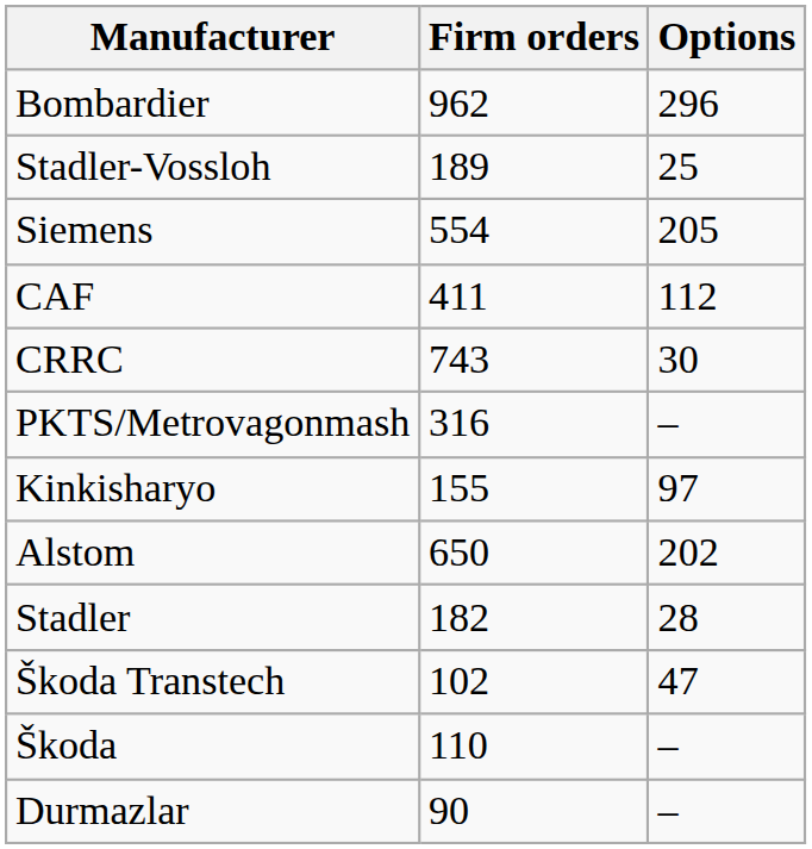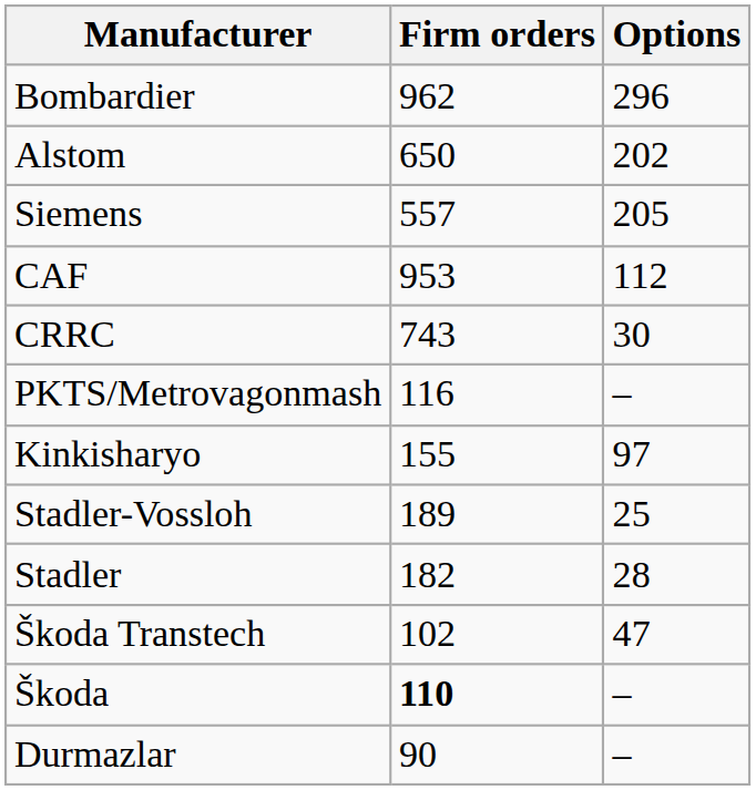 <table class="wikitable">
 <tr style="text-align:left;">
 <th>Manufacturer</th>
 <th>Firm orders</th>
 <th>Options</th>
 </tr>
 <tr>
 <td>Bombardier</td>
 <td>962</td>
 <td>296</td>
 </tr>
 <tr>
-<td>Stadler-Vossloh</td>
-<td>189</td>
-<td>25</td>
+<td>Alstom</td>
+<td>650</td>
+<td>202</td>
 </tr>
 <tr>
 <td>Siemens</td>
-<td>554</td>
+<td>557</td>
 <td>205</td>
 </tr>
 <tr>
 <td>CAF</td>
-<td>411</td>
+<td>953</td>
 <td>112</td>
 </tr>
 <tr>
 <td>CRRC</td>
 <td>743</td>
 <td>30</td>
 </tr>
 <tr>
 <td>PKTS/Metrovagonmash</td>
-<td>316</td>
+<td>116</td>
 <td>–</td>
 </tr>
 <tr>
 <td>Kinkisharyo</td>
 <td>155</td>
 <td>97</td>
 </tr>
 <tr>
-<td>Alstom</td>
-<td>650</td>
-<td>202</td>
+<td>Stadler-Vossloh</td>
+<td>189</td>
+<td>25</td>
 </tr>
 <tr>
 <td>Stadler</td>
 <td>182</td>
 <td>28</td>
 </tr>
 <tr>
 <td>Škoda Transtech</td>
 <td>102</td>
 <td>47</td>
 </tr>
 <tr>
 <td>Škoda</td>
-<td>110</td>
+<td><strong>110</strong></td>
 <td>–</td>
 </tr>
 <tr>
 <td>Durmazlar</td>
 <td>90</td>
 <td>–</td>
 </tr>
 </table>
